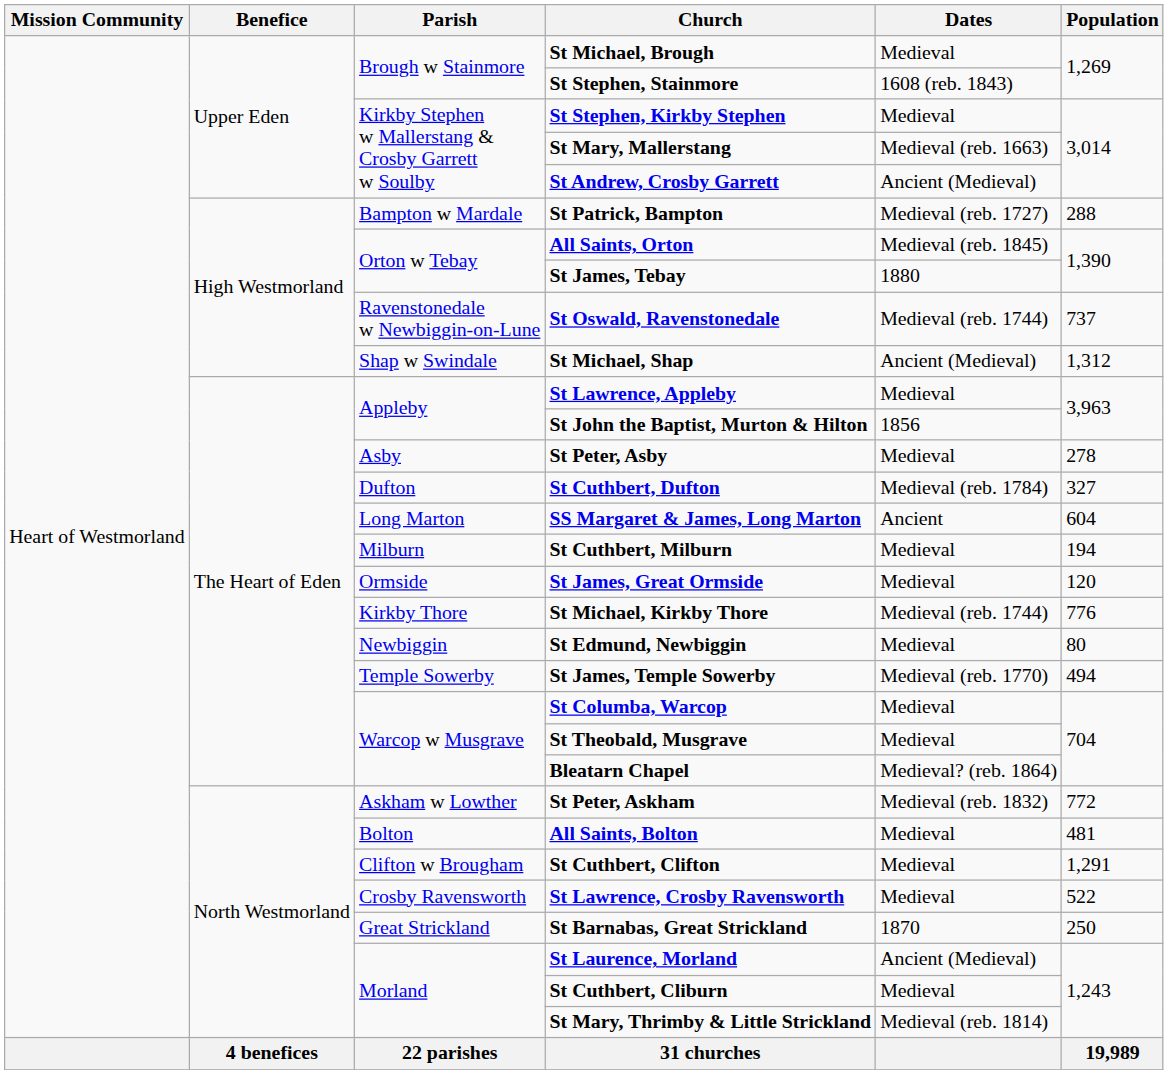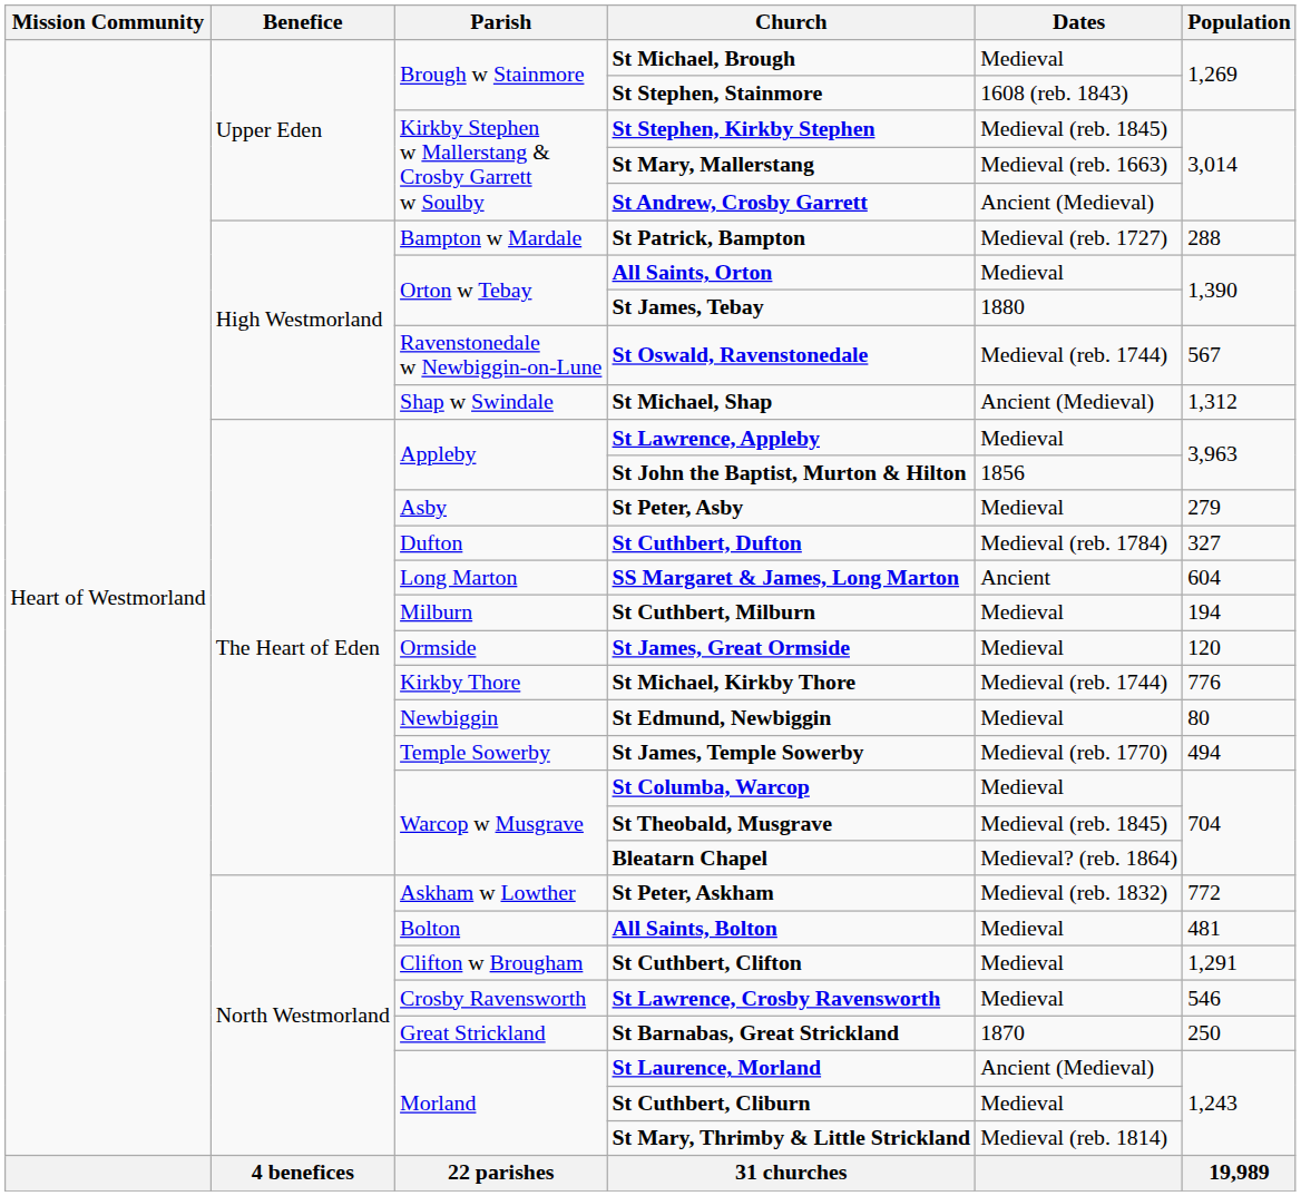 <table class="wikitable">
 <tr>
 <th>Mission Community</th>
 <th>Benefice</th>
 <th>Parish</th>
 <th>Church</th>
 <th style="text-align:center;">Dates</th>
 <th>Population</th>
 </tr>
 <tr>
 <td rowspan="31">Heart of Westmorland</td>
 <td rowspan="5">Upper Eden</td>
 <td rowspan="2"><a href='#'>Brough</a> w <a href='#'>Stainmore</a></td>
 <td><strong>St Michael, Brough</strong></td>
 <td>Medieval</td>
 <td rowspan="2">1,269</td>
 </tr>
 <tr>
 <td><strong>St Stephen, Stainmore</strong></td>
 <td>1608 (reb. 1843)</td>
 </tr>
 <tr>
 <td rowspan="3"><a href='#'>Kirkby Stephen</a><br>w <a href='#'>Mallerstang</a> &<br><a href='#'>Crosby Garrett</a><br>w <a href='#'>Soulby</a></td>
 <td><a href='#'><strong>St Stephen, Kirkby Stephen</strong></a></td>
-<td>Medieval</td>
+<td>Medieval (reb. 1845)</td>
 <td rowspan="3">3,014</td>
 </tr>
 <tr>
 <td><strong>St Mary, Mallerstang</strong></td>
 <td>Medieval (reb. 1663)</td>
 </tr>
 <tr>
 <td><a href='#'><strong>St Andrew, Crosby Garrett</strong></a></td>
 <td>Ancient (Medieval)</td>
 </tr>
 <tr>
 <td rowspan="5">High Westmorland</td>
 <td><a href='#'>Bampton</a> w <a href='#'>Mardale</a></td>
 <td><strong>St Patrick, Bampton</strong></td>
 <td>Medieval (reb. 1727)</td>
 <td>288</td>
 </tr>
 <tr>
 <td rowspan="2"><a href='#'>Orton</a> w <a href='#'>Tebay</a></td>
 <td><a href='#'><strong>All Saints, Orton</strong></a></td>
-<td>Medieval (reb. 1845)</td>
+<td>Medieval</td>
 <td rowspan="2">1,390</td>
 </tr>
 <tr>
 <td><strong>St James, Tebay</strong></td>
 <td>1880</td>
 </tr>
 <tr>
 <td><a href='#'>Ravenstonedale</a> <br>w <a href='#'>Newbiggin-on-Lune</a></td>
 <td><a href='#'><strong>St Oswald, Ravenstonedale</strong></a></td>
 <td>Medieval (reb. 1744)</td>
-<td>737</td>
+<td>567</td>
 </tr>
 <tr>
 <td><a href='#'>Shap</a> w <a href='#'>Swindale</a></td>
 <td><strong>St Michael, Shap</strong></td>
 <td>Ancient (Medieval)</td>
 <td>1,312</td>
 </tr>
 <tr>
 <td rowspan="13">The Heart of Eden</td>
 <td rowspan="2"><a href='#'>Appleby</a></td>
 <td><a href='#'><strong>St Lawrence, Appleby</strong></a></td>
 <td>Medieval</td>
 <td rowspan="2">3,963</td>
 </tr>
 <tr>
 <td><strong>St John the Baptist, Murton & Hilton</strong></td>
 <td>1856</td>
 </tr>
 <tr>
 <td><a href='#'>Asby</a></td>
 <td><strong>St Peter, Asby</strong></td>
 <td>Medieval</td>
-<td>278</td>
+<td>279</td>
 </tr>
 <tr>
 <td><a href='#'>Dufton</a></td>
 <td><a href='#'><strong>St Cuthbert, Dufton</strong></a></td>
 <td>Medieval (reb. 1784)</td>
 <td>327</td>
 </tr>
 <tr>
 <td><a href='#'>Long Marton</a></td>
 <td><a href='#'><strong>SS Margaret & James, Long Marton</strong></a></td>
 <td>Ancient</td>
 <td>604</td>
 </tr>
 <tr>
 <td><a href='#'>Milburn</a></td>
 <td><strong>St Cuthbert, Milburn</strong></td>
 <td>Medieval</td>
 <td>194</td>
 </tr>
 <tr>
 <td><a href='#'>Ormside</a></td>
 <td><a href='#'><strong>St James, Great Ormside</strong></a></td>
 <td>Medieval</td>
 <td>120</td>
 </tr>
 <tr>
 <td><a href='#'>Kirkby Thore</a></td>
 <td><strong>St Michael, Kirkby Thore</strong></td>
 <td>Medieval (reb. 1744)</td>
 <td>776</td>
 </tr>
 <tr>
 <td><a href='#'>Newbiggin</a></td>
 <td><strong>St Edmund, Newbiggin</strong></td>
 <td>Medieval</td>
 <td>80</td>
 </tr>
 <tr>
 <td><a href='#'>Temple Sowerby</a></td>
 <td><strong>St James, Temple Sowerby</strong></td>
 <td>Medieval (reb. 1770)</td>
 <td>494</td>
 </tr>
 <tr>
 <td rowspan="3"><a href='#'>Warcop</a> w <a href='#'>Musgrave</a></td>
 <td><a href='#'><strong>St Columba, Warcop</strong></a></td>
 <td>Medieval</td>
 <td rowspan="3">704</td>
 </tr>
 <tr>
 <td><strong>St Theobald, Musgrave</strong></td>
-<td>Medieval</td>
+<td>Medieval (reb. 1845)</td>
 </tr>
 <tr>
 <td><strong>Bleatarn Chapel</strong></td>
 <td>Medieval? (reb. 1864)</td>
 </tr>
 <tr>
 <td rowspan="8">North Westmorland</td>
 <td><a href='#'>Askham</a> w <a href='#'>Lowther</a></td>
 <td><strong>St Peter, Askham</strong></td>
 <td>Medieval (reb. 1832)</td>
 <td>772</td>
 </tr>
 <tr>
 <td><a href='#'>Bolton</a></td>
 <td><a href='#'><strong>All Saints, Bolton</strong></a></td>
 <td>Medieval</td>
 <td>481</td>
 </tr>
 <tr>
 <td><a href='#'>Clifton</a> w <a href='#'>Brougham</a></td>
 <td><strong>St Cuthbert, Clifton</strong></td>
 <td>Medieval</td>
 <td>1,291</td>
 </tr>
 <tr>
 <td><a href='#'>Crosby Ravensworth</a></td>
 <td><a href='#'><strong>St Lawrence, Crosby Ravensworth</strong></a></td>
 <td>Medieval</td>
-<td>522</td>
+<td>546</td>
 </tr>
 <tr>
 <td><a href='#'>Great Strickland</a></td>
 <td><strong>St Barnabas, Great Strickland</strong></td>
 <td>1870</td>
 <td>250</td>
 </tr>
 <tr>
 <td rowspan="3"><a href='#'>Morland</a></td>
 <td><a href='#'><strong>St Laurence, Morland</strong></a></td>
 <td>Ancient (Medieval)</td>
 <td rowspan="3">1,243</td>
 </tr>
 <tr>
 <td><strong>St Cuthbert, Cliburn</strong></td>
 <td>Medieval</td>
 </tr>
 <tr>
 <td><strong>St Mary, Thrimby & Little Strickland</strong></td>
 <td>Medieval (reb. 1814)</td>
 </tr>
 <tr>
 <th></th>
 <th>4 benefices</th>
 <th>22 parishes</th>
 <th>31 churches</th>
 <th></th>
 <th>19,989</th>
 </tr>
 </table>
